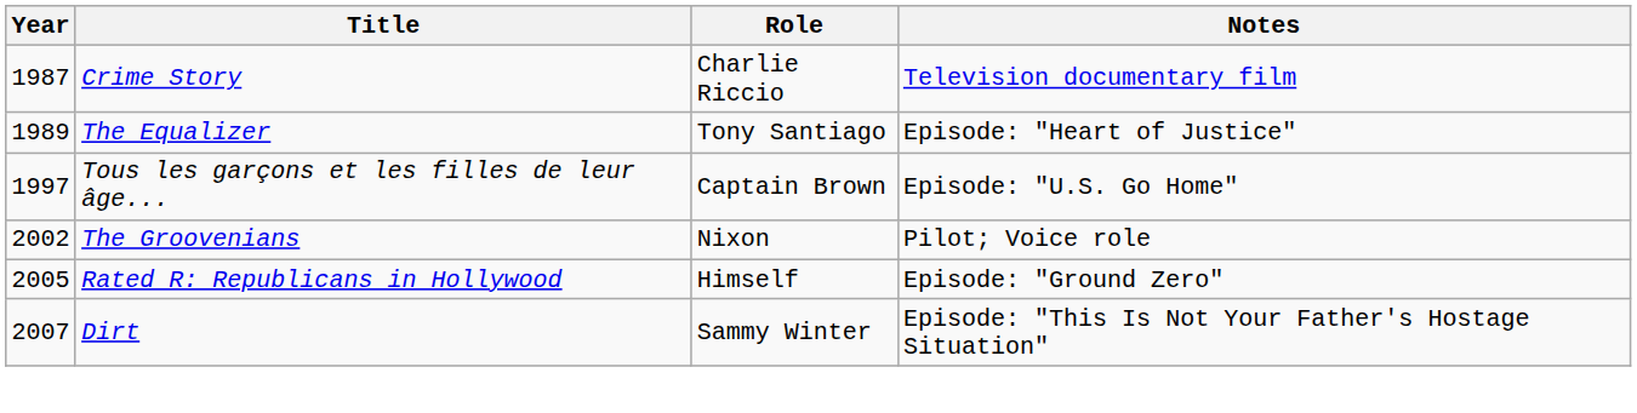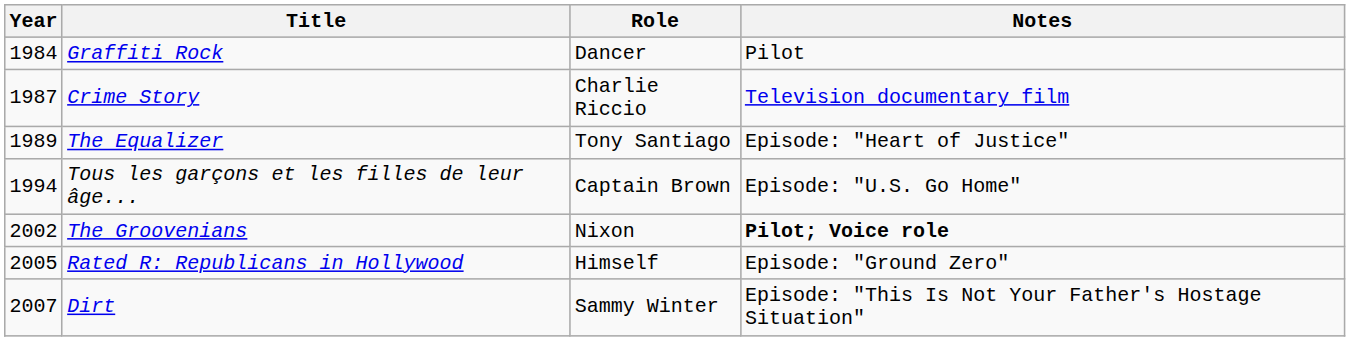 <table class="wikitable sortable">
 <tr>
 <th>Year</th>
 <th>Title</th>
 <th>Role</th>
 <th>Notes</th>
+</tr>
+<tr>
+<td>1984</td>
+<td><em><a href='#'>Graffiti Rock</a></em></td>
+<td>Dancer</td>
+<td>Pilot</td>
 </tr>
 <tr>
 <td>1987</td>
 <td><em><a href='#'>Crime Story</a></em></td>
 <td>Charlie Riccio</td>
 <td><a href='#'>Television documentary film</a></td>
 </tr>
 <tr>
 <td>1989</td>
 <td><em><a href='#'>The Equalizer</a></em></td>
 <td>Tony Santiago</td>
 <td>Episode: "Heart of Justice"</td>
 </tr>
 <tr>
-<td>1997</td>
+<td>1994</td>
 <td><em>Tous les garçons et les filles de leur âge...</em></td>
 <td>Captain Brown</td>
 <td>Episode: "U.S. Go Home"</td>
 </tr>
 <tr>
 <td>2002</td>
 <td><em><a href='#'>The Groovenians</a></em></td>
 <td>Nixon</td>
-<td>Pilot; Voice role</td>
+<td><strong>Pilot; Voice role</strong></td>
 </tr>
 <tr>
 <td>2005</td>
 <td><em><a href='#'>Rated R: Republicans in Hollywood</a></em></td>
 <td>Himself</td>
 <td>Episode: "Ground Zero"</td>
 </tr>
 <tr>
 <td>2007</td>
 <td><em><a href='#'>Dirt</a></em></td>
 <td>Sammy Winter</td>
 <td>Episode: "This Is Not Your Father's Hostage Situation"</td>
 </tr>
 </table>
